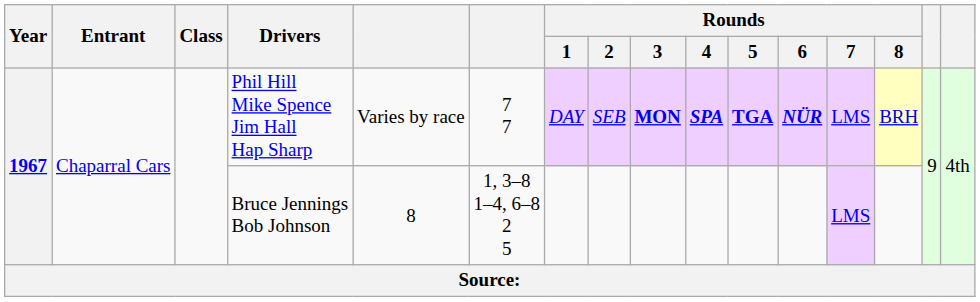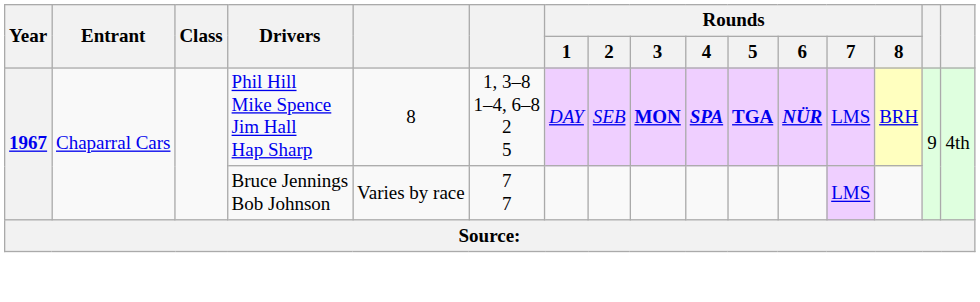 <table class = "wikitable" style="text-align:center; font-size:90%">
 <tr>
 <th rowspan="2">Year</th>
 <th rowspan="2">Entrant</th>
 <th rowspan="2">Class</th>
 <th rowspan="2">Drivers</th>
 <th rowspan="2"></th>
 <th rowspan="2"></th>
 <th colspan="8">Rounds</th>
 <th rowspan="2" scope="col"></th>
 <th rowspan="2" scope="col"></th>
 </tr>
 <tr>
 <th scope="col">1</th>
 <th scope="col">2</th>
 <th scope="col">3</th>
 <th scope="col">4</th>
 <th scope="col">5</th>
 <th scope="col">6</th>
 <th scope="col">7</th>
 <th scope="col">8</th>
 </tr>
 <tr>
 <th rowspan="2"><a href='#'>1967</a></th>
 <td rowspan="2" align="left" style="border-left:0px"> <a href='#'>Chaparral Cars</a></td>
 <td rowspan="2"></td>
 <td align="left " style="border-left:0px"> <a href='#'>Phil&nbsp;Hill</a><br>  <a href='#'>Mike&nbsp;Spence</a><br>  <a href='#'>Jim Hall</a><br>  <a href='#'>Hap&nbsp;Sharp</a></td>
-<td>Varies by race</td>
-<td>7<br> 7</td>
+<td>8</td>
+<td>1, 3–8<br> 1–4, 6–8<br> 2<br> 5</td>
 <td style="background:#EFCFFF;"><em><a href='#'>DAY</a></em><br> </td>
 <td style="background:#EFCFFF;"><em><a href='#'>SEB</a></em><br> </td>
 <td style="background:#EFCFFF;"><strong><a href='#'>MON</a></strong><br> </td>
 <td style="background:#EFCFFF;"><strong><em><a href='#'>SPA</a></em></strong><br> </td>
 <td style="background:#EFCFFF;"><strong><a href='#'>TGA</a></strong><br> </td>
 <td style="background:#EFCFFF;"><strong><em><a href='#'>NÜR</a></em><br> </strong></td>
 <td style="background:#EFCFFF;"><a href='#'>LMS</a><br> </td>
 <td style="background:#FFFFBF;"><a href='#'>BRH</a><br> </td>
 <td rowspan="2" style="background-color:#DFFFDF">9</td>
 <td rowspan="2" style="background-color:#DFFFDF">4th</td>
 </tr>
 <tr>
 <td align="left " style="border-left:0px"> Bruce Jennings<br>  Bob Johnson</td>
-<td>8</td>
-<td>1, 3–8<br> 1–4, 6–8<br> 2<br> 5</td>
+<td>Varies by race</td>
+<td>7<br> 7</td>
 <td></td>
 <td></td>
 <td></td>
 <td></td>
 <td></td>
 <td></td>
 <td style="background:#EFCFFF;"><a href='#'>LMS</a><br> </td>
 <td></td>
 </tr>
 <tr>
 <th colspan=16>Source:</th>
 </tr>
 </table>
